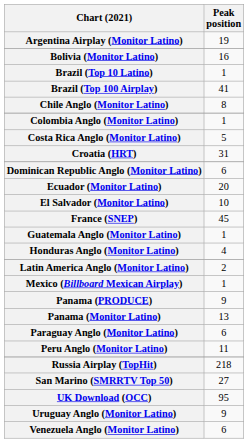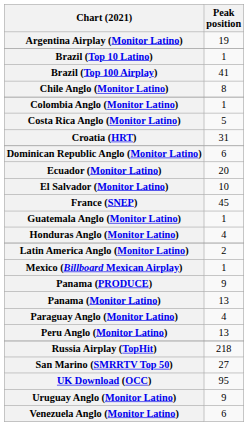 <table class="wikitable plainrowheaders sortable" style="text-align:center">
 <tr>
 <th scope="col">Chart (2021)</th>
 <th scope="col">Peak<br>position</th>
 </tr>
 <tr>
 <th scope="row">Argentina Airplay (<a href='#'>Monitor Latino</a>)</th>
 <td>19</td>
 </tr>
 <tr>
-</tr>
-<tr>
-<th scope="row">Bolivia (<a href='#'>Monitor Latino</a>)</th>
-<td>16</td>
 </tr>
 <tr>
 <th scope="row">Brazil (<a href='#'>Top 10 Latino</a>)</th>
 <td>1</td>
 </tr>
 <tr>
 <th scope="row">Brazil (<a href='#'>Top 100 Airplay</a>)</th>
 <td>41</td>
 </tr>
 <tr>
 <th scope="row">Chile Anglo (<a href='#'>Monitor Latino</a>)</th>
 <td>8</td>
 </tr>
 <tr>
 </tr>
 <tr>
 <th scope="row">Colombia Anglo (<a href='#'>Monitor Latino</a>)</th>
 <td>1</td>
 </tr>
 <tr>
 <th scope="row">Costa Rica Anglo (<a href='#'>Monitor Latino</a>)</th>
 <td>5</td>
 </tr>
 <tr>
 <th scope="row">Croatia (<a href='#'>HRT</a>)</th>
 <td>31</td>
 </tr>
 <tr>
 </tr>
 <tr>
 <th scope="row">Dominican Republic Anglo (<a href='#'>Monitor Latino</a>)</th>
 <td>6</td>
 </tr>
 <tr>
 <th scope="row">Ecuador (<a href='#'>Monitor Latino</a>)</th>
 <td>20</td>
 </tr>
 <tr>
 <th scope="row">El Salvador (<a href='#'>Monitor Latino</a>)</th>
 <td>10</td>
 </tr>
 <tr>
 <th scope="row">France (<a href='#'>SNEP</a>)</th>
 <td>45</td>
 </tr>
 <tr>
 <th scope="row">Guatemala Anglo (<a href='#'>Monitor Latino</a>)</th>
 <td>1</td>
 </tr>
 <tr>
 <th scope="row">Honduras Anglo (<a href='#'>Monitor Latino</a>)</th>
 <td>4</td>
 </tr>
 <tr>
 </tr>
 <tr>
 <th scope="row">Latin America Anglo (<a href='#'>Monitor Latino</a>)</th>
 <td>2</td>
 </tr>
 <tr>
 <th scope="row">Mexico (<a href='#'><em>Billboard</em> Mexican Airplay</a>)</th>
 <td>1</td>
 </tr>
 <tr>
 <th scope="row">Panama (<a href='#'>PRODUCE</a>)</th>
 <td>9</td>
 </tr>
 <tr>
 <th scope="row">Panama (<a href='#'>Monitor Latino</a>)</th>
 <td>13</td>
 </tr>
 <tr>
 <th scope="row">Paraguay Anglo (<a href='#'>Monitor Latino</a>)</th>
-<td>6</td>
+<td>4</td>
 </tr>
 <tr>
 <th scope="row">Peru Anglo (<a href='#'>Monitor Latino</a>)</th>
-<td>11</td>
+<td>13</td>
 </tr>
 <tr>
 </tr>
 <tr>
 <th scope="row">Russia Airplay (<a href='#'>TopHit</a>)</th>
 <td>218</td>
 </tr>
 <tr>
 <th scope="row">San Marino (<a href='#'>SMRRTV Top 50</a>)</th>
 <td>27</td>
 </tr>
 <tr>
 <th scope="row"><a href='#'>UK Download</a> (<a href='#'>OCC</a>)</th>
 <td>95</td>
 </tr>
 <tr>
 <th scope="row">Uruguay Anglo (<a href='#'>Monitor Latino</a>)</th>
 <td>9</td>
 </tr>
 <tr>
 <th scope="row">Venezuela Anglo (<a href='#'>Monitor Latino</a>)</th>
 <td>6</td>
 </tr>
 </table>
